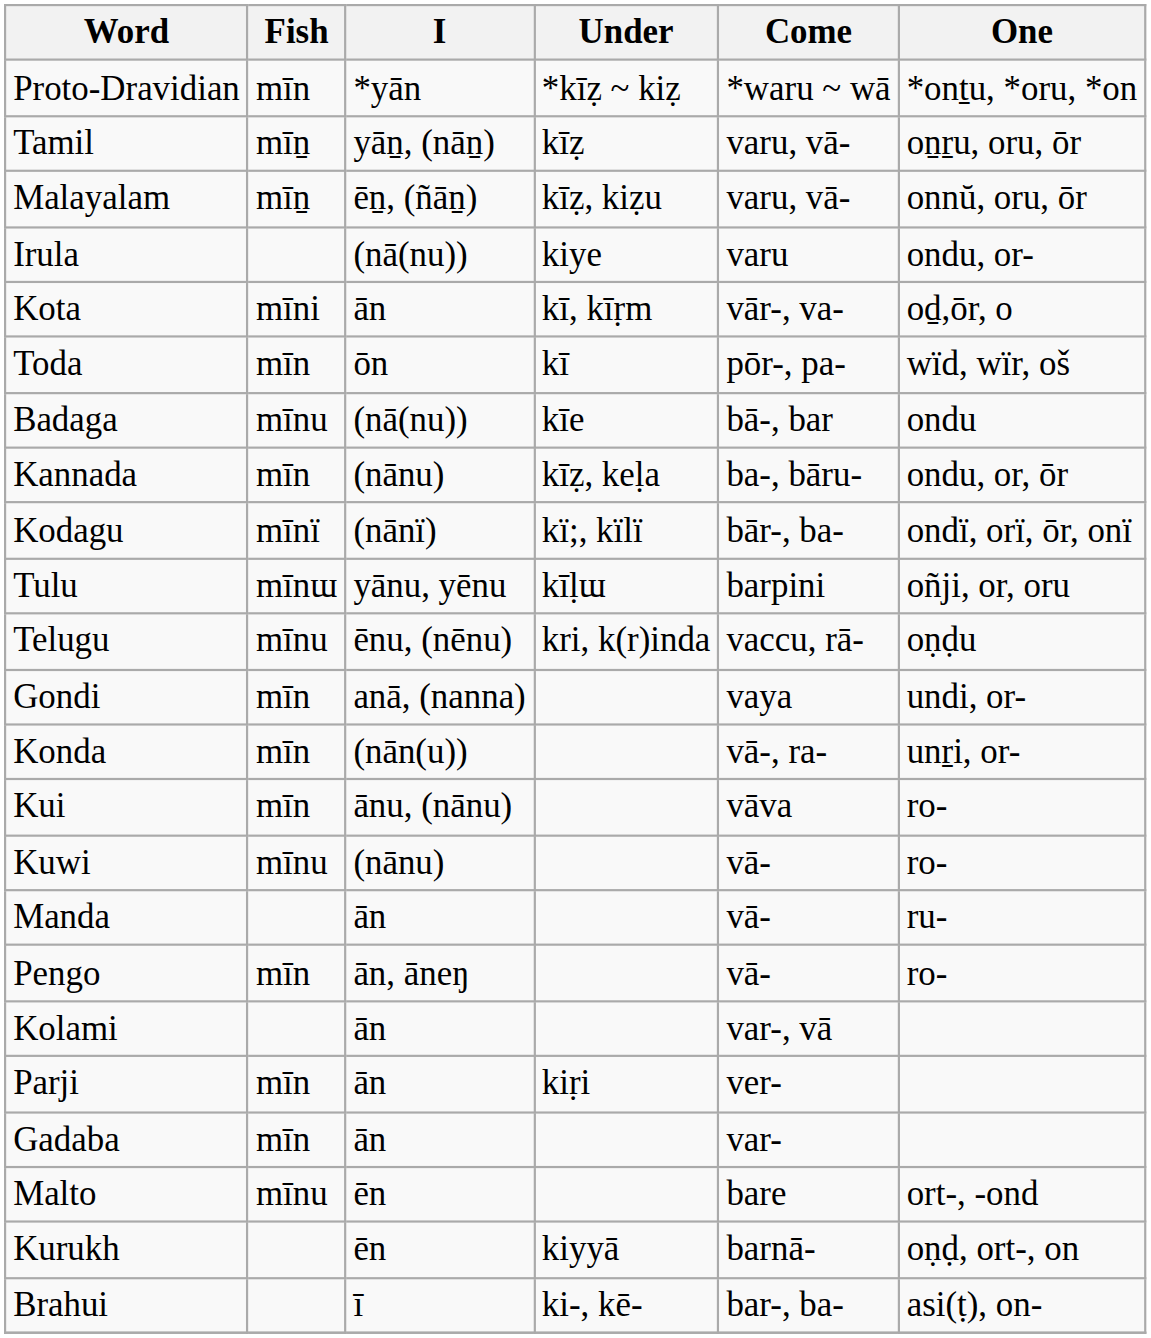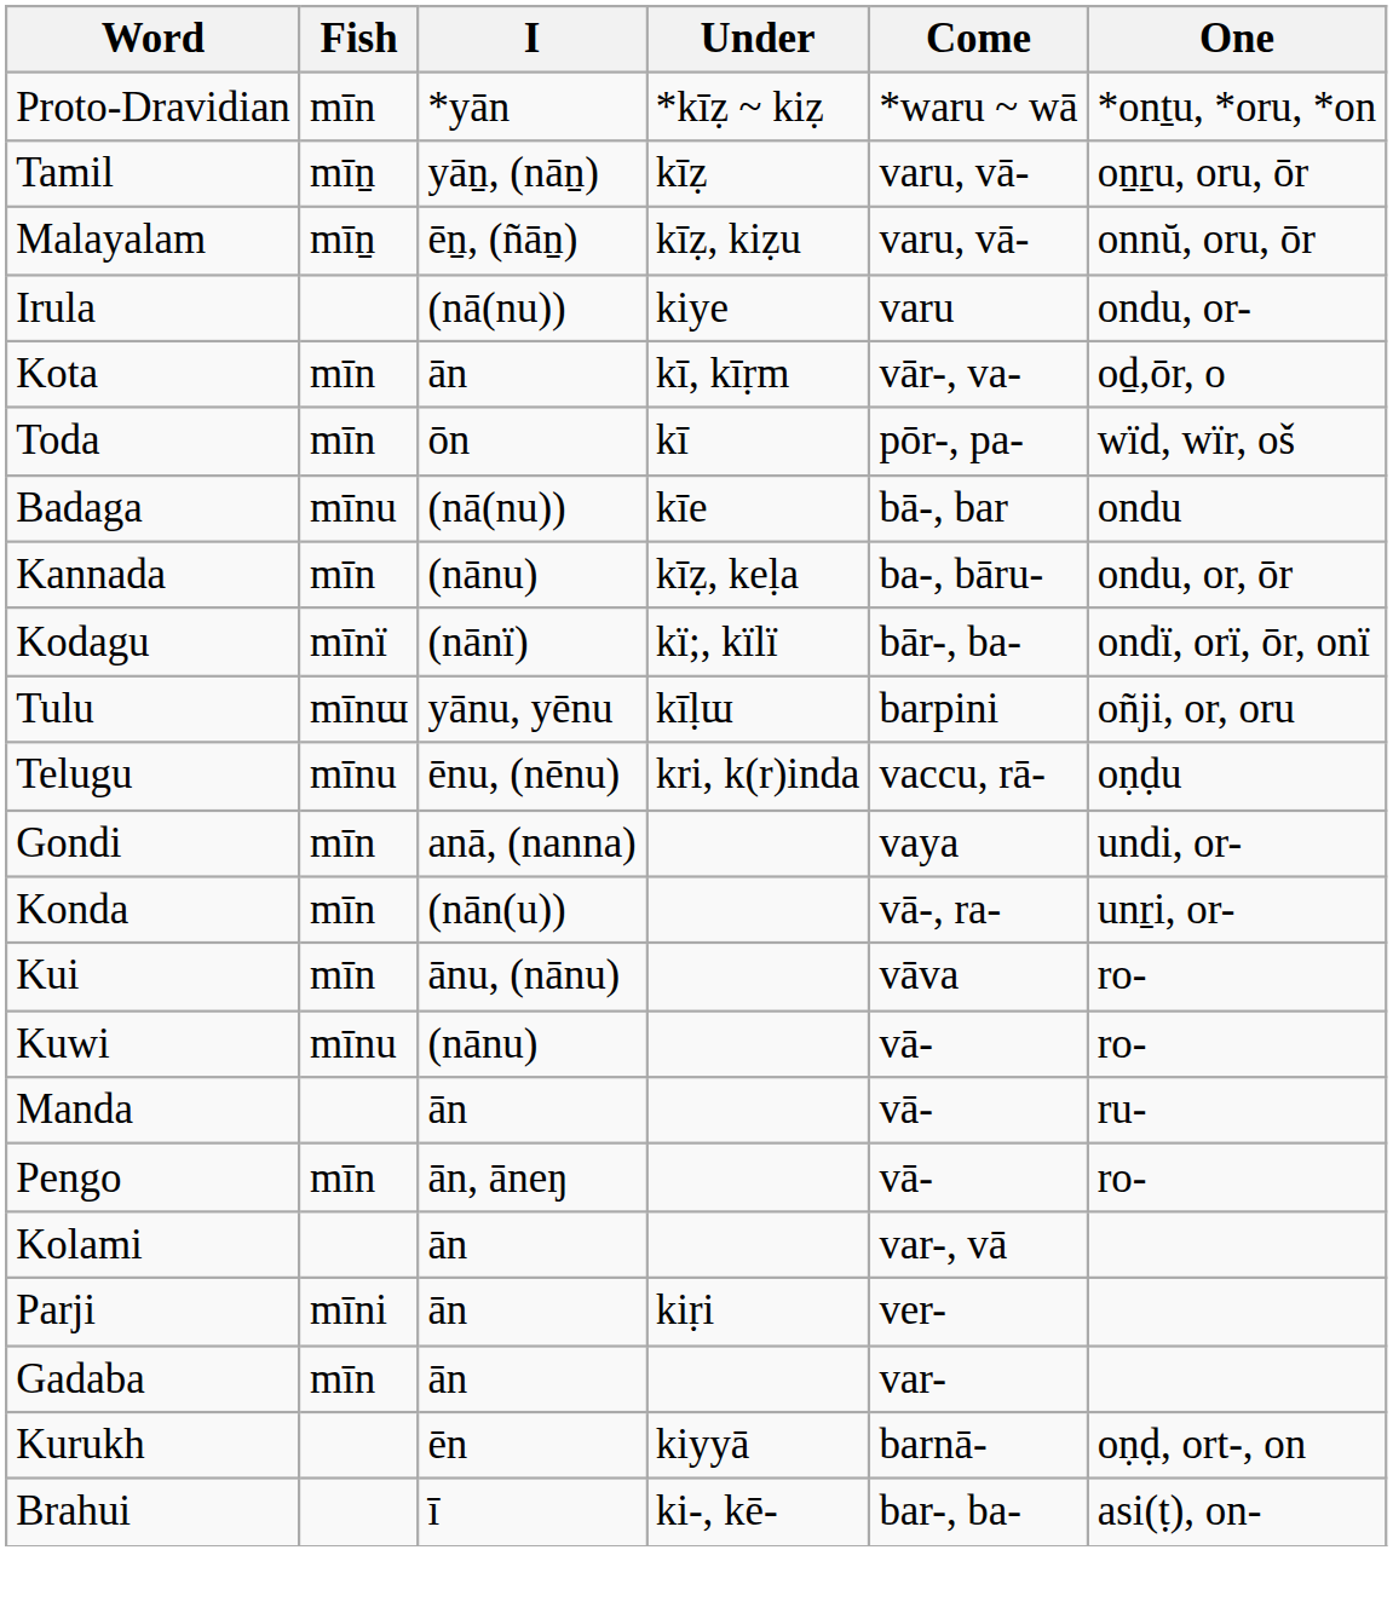 <table class="wikitable">
 <tr class="hintergrundfarbe8">
 <th>Word</th>
 <th>Fish</th>
 <th>I</th>
 <th>Under</th>
 <th>Come</th>
 <th>One</th>
 </tr>
 <tr>
 <td>Proto-Dravidian</td>
 <td>mīn</td>
 <td>*yān</td>
 <td>*kīẓ ~ kiẓ</td>
 <td>*waru ~ wā</td>
 <td>*onṯu, *oru, *on</td>
 </tr>
 <tr>
 <td>Tamil</td>
 <td>mīṉ</td>
 <td>yāṉ, (nāṉ)</td>
 <td>kīẓ</td>
 <td>varu, vā-</td>
 <td>oṉṟu, oru, ōr</td>
 </tr>
 <tr>
 <td>Malayalam</td>
 <td>mīṉ</td>
 <td>ēṉ, (ñāṉ)</td>
 <td>kīẓ, kiẓu</td>
 <td>varu, vā-</td>
 <td>onnŭ, oru, ōr</td>
 </tr>
 <tr>
 <td>Irula</td>
 <td></td>
 <td>(nā(nu))</td>
 <td>kiye</td>
 <td>varu</td>
 <td>ondu, or-</td>
 </tr>
 <tr>
 <td>Kota</td>
-<td>mīni</td>
+<td>mīn</td>
 <td>ān</td>
 <td>kī, kīṛm</td>
 <td>vār-, va-</td>
 <td>oḏ,ōr, o</td>
 </tr>
 <tr>
 <td>Toda</td>
 <td>mīn</td>
 <td>ōn</td>
 <td>kī</td>
 <td>pōr-, pa-</td>
 <td>wïd, wïr, oš</td>
 </tr>
 <tr>
 <td>Badaga</td>
 <td>mīnu</td>
 <td>(nā(nu))</td>
 <td>kīe</td>
 <td>bā-, bar</td>
 <td>ondu</td>
 </tr>
 <tr>
 <td>Kannada</td>
 <td>mīn</td>
 <td>(nānu)</td>
 <td>kīẓ, keḷa</td>
 <td>ba-, bāru-</td>
 <td>ondu, or, ōr</td>
 </tr>
 <tr>
 <td>Kodagu</td>
 <td>mīnï</td>
 <td>(nānï)</td>
 <td>kï;, kïlï</td>
 <td>bār-, ba-</td>
 <td>ondï, orï, ōr, onï</td>
 </tr>
 <tr>
 <td>Tulu</td>
 <td>mīnɯ</td>
 <td>yānu, yēnu</td>
 <td>kīḷɯ</td>
 <td>barpini</td>
 <td>oñji, or, oru</td>
 </tr>
 <tr>
 <td>Telugu</td>
 <td>mīnu</td>
 <td>ēnu, (nēnu)</td>
 <td>kri, k(r)inda</td>
 <td>vaccu, rā-</td>
 <td>oṇḍu</td>
 </tr>
 <tr>
 <td>Gondi</td>
 <td>mīn</td>
 <td>anā, (nanna)</td>
 <td></td>
 <td>vaya</td>
 <td>undi, or-</td>
 </tr>
 <tr>
 <td>Konda</td>
 <td>mīn</td>
 <td>(nān(u))</td>
 <td></td>
 <td>vā-, ra-</td>
 <td>unṟi, or-</td>
 </tr>
 <tr>
 <td>Kui</td>
 <td>mīn</td>
 <td>ānu, (nānu)</td>
 <td></td>
 <td>vāva</td>
 <td>ro-</td>
 </tr>
 <tr>
 <td>Kuwi</td>
 <td>mīnu</td>
 <td>(nānu)</td>
 <td></td>
 <td>vā-</td>
 <td>ro-</td>
 </tr>
 <tr>
 <td>Manda</td>
 <td></td>
 <td>ān</td>
 <td></td>
 <td>vā-</td>
 <td>ru-</td>
 </tr>
 <tr>
 <td>Pengo</td>
 <td>mīn</td>
 <td>ān, āneŋ</td>
 <td></td>
 <td>vā-</td>
 <td>ro-</td>
 </tr>
 <tr>
 <td>Kolami</td>
 <td></td>
 <td>ān</td>
 <td></td>
 <td>var-, vā</td>
 <td></td>
 </tr>
 <tr>
 <td>Parji</td>
-<td>mīn</td>
+<td>mīni</td>
 <td>ān</td>
 <td>kiṛi</td>
 <td>ver-</td>
 <td></td>
 </tr>
 <tr>
 <td>Gadaba</td>
 <td>mīn</td>
 <td>ān</td>
 <td></td>
 <td>var-</td>
 <td></td>
-</tr>
-<tr>
-<td>Malto</td>
-<td>mīnu</td>
-<td>ēn</td>
-<td></td>
-<td>bare</td>
-<td>ort-, -ond</td>
 </tr>
 <tr>
 <td>Kurukh</td>
 <td></td>
 <td>ēn</td>
 <td>kiyyā</td>
 <td>barnā-</td>
 <td>oṇḍ, ort-, on</td>
 </tr>
 <tr>
 <td>Brahui</td>
 <td></td>
 <td>ī</td>
 <td>ki-, kē-</td>
 <td>bar-, ba-</td>
 <td>asi(ṭ), on-</td>
 </tr>
 <tr>
 </tr>
 </table>
